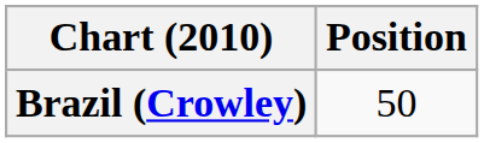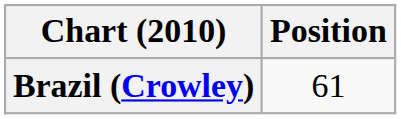 <table class="wikitable plainrowheaders" style="text-align:center">
 <tr>
 <th scope="col">Chart (2010)</th>
 <th scope="col">Position</th>
 </tr>
 <tr>
 <th scope="row">Brazil (<a href='#'>Crowley</a>)</th>
-<td>50</td>
+<td>61</td>
 </tr>
 </table>
